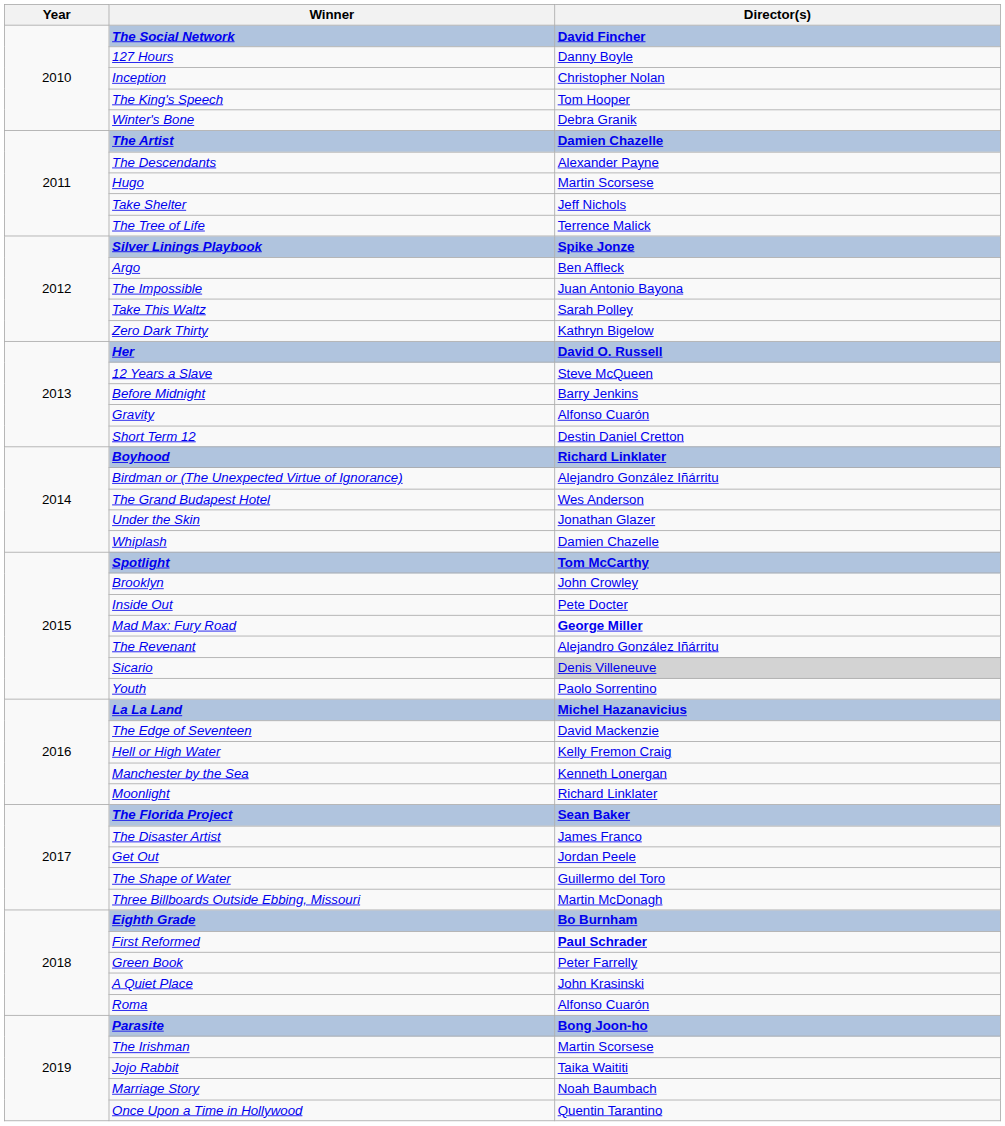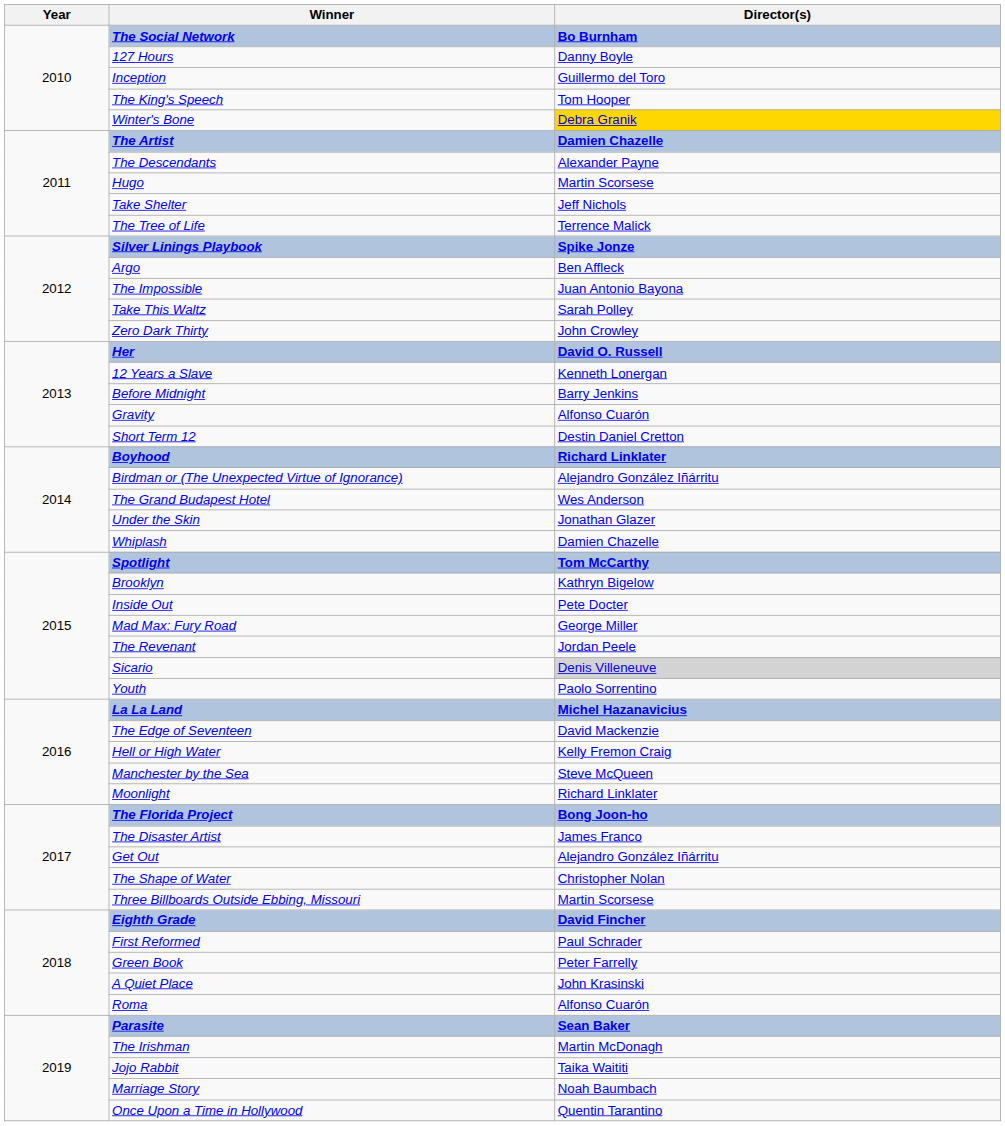 <table class="wikitable" width="95%" cellpadding="5">
 <tr>
 <th width="100"><strong>Year</strong></th>
 <th width="450"><strong>Winner</strong></th>
 <th width="450"><strong>Director(s)</strong></th>
 </tr>
 <tr>
 <td rowspan="5" style="text-align:center;">2010</td>
 <td style="background:#B0C4DE;"><strong><em><a href='#'>The Social Network</a></em></strong></td>
-<td style="background:#B0C4DE;"><strong><a href='#'>David Fincher</a></strong></td>
+<td style="background:#B0C4DE;"><strong><a href='#'>Bo Burnham</a></strong></td>
 </tr>
 <tr>
 <td><em><a href='#'>127 Hours</a></em></td>
 <td><a href='#'>Danny Boyle</a></td>
 </tr>
 <tr>
 <td><em><a href='#'>Inception</a></em></td>
-<td><a href='#'>Christopher Nolan</a></td>
+<td><a href='#'>Guillermo del Toro</a></td>
 </tr>
 <tr>
 <td><em><a href='#'>The King's Speech</a></em></td>
 <td><a href='#'>Tom Hooper</a></td>
 </tr>
 <tr>
 <td><em><a href='#'>Winter's Bone</a></em></td>
-<td><a href='#'>Debra Granik</a></td>
+<td style="background: gold;"><a href='#'>Debra Granik</a></td>
 </tr>
 <tr>
 <td rowspan="5" style="text-align:center;">2011</td>
 <td style="background:#B0C4DE;"><strong><em><a href='#'>The Artist</a></em></strong></td>
 <td style="background:#B0C4DE;"><strong><a href='#'>Damien Chazelle</a></strong></td>
 </tr>
 <tr>
 <td><em><a href='#'>The Descendants</a></em></td>
 <td><a href='#'>Alexander Payne</a></td>
 </tr>
 <tr>
 <td><em><a href='#'>Hugo</a></em></td>
 <td><a href='#'>Martin Scorsese</a></td>
 </tr>
 <tr>
 <td><em><a href='#'>Take Shelter</a></em></td>
 <td><a href='#'>Jeff Nichols</a></td>
 </tr>
 <tr>
 <td><em><a href='#'>The Tree of Life</a></em></td>
 <td><a href='#'>Terrence Malick</a></td>
 </tr>
 <tr>
 <td rowspan="5" style="text-align:center;">2012</td>
 <td style="background:#B0C4DE;"><strong><em><a href='#'>Silver Linings Playbook</a></em></strong></td>
 <td style="background:#B0C4DE;"><strong><a href='#'>Spike Jonze</a></strong></td>
 </tr>
 <tr>
 <td><em><a href='#'>Argo</a></em></td>
 <td><a href='#'>Ben Affleck</a></td>
 </tr>
 <tr>
 <td><em><a href='#'>The Impossible</a></em></td>
 <td><a href='#'>Juan Antonio Bayona</a></td>
 </tr>
 <tr>
 <td><em><a href='#'>Take This Waltz</a></em></td>
 <td><a href='#'>Sarah Polley</a></td>
 </tr>
 <tr>
 <td><em><a href='#'>Zero Dark Thirty</a></em></td>
-<td><a href='#'>Kathryn Bigelow</a></td>
+<td><a href='#'>John Crowley</a></td>
 </tr>
 <tr>
 <td rowspan="5" style="text-align:center;">2013</td>
 <td style="background:#B0C4DE;"><strong><em><a href='#'>Her</a></em></strong></td>
 <td style="background:#B0C4DE;"><strong><a href='#'>David O. Russell</a></strong></td>
 </tr>
 <tr>
 <td><em><a href='#'>12 Years a Slave</a></em></td>
-<td><a href='#'>Steve McQueen</a></td>
+<td><a href='#'>Kenneth Lonergan</a></td>
 </tr>
 <tr>
 <td><em><a href='#'>Before Midnight</a></em></td>
 <td><a href='#'>Barry Jenkins</a></td>
 </tr>
 <tr>
 <td><em><a href='#'>Gravity</a></em></td>
 <td><a href='#'>Alfonso Cuarón</a></td>
 </tr>
 <tr>
 <td><em><a href='#'>Short Term 12</a></em></td>
 <td><a href='#'>Destin Daniel Cretton</a></td>
 </tr>
 <tr>
 <td rowspan="5" style="text-align:center;">2014</td>
 <td style="background:#B0C4DE;"><strong><em><a href='#'>Boyhood</a></em></strong></td>
 <td style="background:#B0C4DE;"><strong><a href='#'>Richard Linklater</a></strong></td>
 </tr>
 <tr>
 <td><em><a href='#'>Birdman or (The Unexpected Virtue of Ignorance)</a></em></td>
 <td><a href='#'>Alejandro González Iñárritu</a></td>
 </tr>
 <tr>
 <td><em><a href='#'>The Grand Budapest Hotel</a></em></td>
 <td><a href='#'>Wes Anderson</a></td>
 </tr>
 <tr>
 <td><em><a href='#'>Under the Skin</a></em></td>
 <td><a href='#'>Jonathan Glazer</a></td>
 </tr>
 <tr>
 <td><em><a href='#'>Whiplash</a></em></td>
 <td><a href='#'>Damien Chazelle</a></td>
 </tr>
 <tr>
 <td rowspan="7" style="text-align:center;">2015</td>
 <td style="background:#B0C4DE;"><strong><em><a href='#'>Spotlight</a></em></strong></td>
 <td style="background:#B0C4DE;"><strong><a href='#'>Tom McCarthy</a></strong></td>
 </tr>
 <tr>
 <td><em><a href='#'>Brooklyn</a></em></td>
-<td><a href='#'>John Crowley</a></td>
+<td><a href='#'>Kathryn Bigelow</a></td>
 </tr>
 <tr>
 <td><em><a href='#'>Inside Out</a></em></td>
 <td><a href='#'>Pete Docter</a></td>
 </tr>
 <tr>
 <td><em><a href='#'>Mad Max: Fury Road</a></em></td>
-<td><strong><a href='#'>George Miller</a></strong></td>
+<td><a href='#'>George Miller</a></td>
 </tr>
 <tr>
 <td><em><a href='#'>The Revenant</a></em></td>
-<td><a href='#'>Alejandro González Iñárritu</a></td>
+<td><a href='#'>Jordan Peele</a></td>
 </tr>
 <tr>
 <td><em><a href='#'>Sicario</a></em></td>
 <td style="background: lightgrey;"><a href='#'>Denis Villeneuve</a></td>
 </tr>
 <tr>
 <td><em><a href='#'>Youth</a></em></td>
 <td><a href='#'>Paolo Sorrentino</a></td>
 </tr>
 <tr>
 <td rowspan="5" style="text-align:center;">2016</td>
 <td style="background:#B0C4DE;"><strong><em><a href='#'>La La Land</a></em></strong></td>
 <td style="background:#B0C4DE;"><strong><a href='#'>Michel Hazanavicius</a></strong></td>
 </tr>
 <tr>
 <td><em><a href='#'>The Edge of Seventeen</a></em></td>
 <td><a href='#'>David Mackenzie</a></td>
 </tr>
 <tr>
 <td><em><a href='#'>Hell or High Water</a></em></td>
 <td><a href='#'>Kelly Fremon Craig</a></td>
 </tr>
 <tr>
 <td><em><a href='#'>Manchester by the Sea</a></em></td>
-<td><a href='#'>Kenneth Lonergan</a></td>
+<td><a href='#'>Steve McQueen</a></td>
 </tr>
 <tr>
 <td><em><a href='#'>Moonlight</a></em></td>
 <td><a href='#'>Richard Linklater</a></td>
 </tr>
 <tr>
 <td rowspan="5" style="text-align:center;">2017</td>
 <td style="background:#B0C4DE;"><strong><em><a href='#'>The Florida Project</a></em></strong></td>
-<td style="background:#B0C4DE;"><strong><a href='#'>Sean Baker</a></strong></td>
+<td style="background:#B0C4DE;"><strong><a href='#'>Bong Joon-ho</a></strong></td>
 </tr>
 <tr>
 <td><em><a href='#'>The Disaster Artist</a></em></td>
 <td><a href='#'>James Franco</a></td>
 </tr>
 <tr>
 <td><em><a href='#'>Get Out</a></em></td>
-<td><a href='#'>Jordan Peele</a></td>
+<td><a href='#'>Alejandro González Iñárritu</a></td>
 </tr>
 <tr>
 <td><em><a href='#'>The Shape of Water</a></em></td>
-<td><a href='#'>Guillermo del Toro</a></td>
+<td><a href='#'>Christopher Nolan</a></td>
 </tr>
 <tr>
 <td><em><a href='#'>Three Billboards Outside Ebbing, Missouri</a></em></td>
-<td><a href='#'>Martin McDonagh</a></td>
+<td><a href='#'>Martin Scorsese</a></td>
 </tr>
 <tr>
 <td rowspan="5" style="text-align:center;">2018</td>
 <td style="background:#B0C4DE;"><strong><em><a href='#'>Eighth Grade</a></em></strong></td>
-<td style="background:#B0C4DE;"><strong><a href='#'>Bo Burnham</a></strong></td>
+<td style="background:#B0C4DE;"><strong><a href='#'>David Fincher</a></strong></td>
 </tr>
 <tr>
 <td><em><a href='#'>First Reformed</a></em></td>
-<td><strong><a href='#'>Paul Schrader</a></strong></td>
+<td><a href='#'>Paul Schrader</a></td>
 </tr>
 <tr>
 <td><em><a href='#'>Green Book</a></em></td>
 <td><a href='#'>Peter Farrelly</a></td>
 </tr>
 <tr>
 <td><em><a href='#'>A Quiet Place</a></em></td>
 <td><a href='#'>John Krasinski</a></td>
 </tr>
 <tr>
 <td><em><a href='#'>Roma</a></em></td>
 <td><a href='#'>Alfonso Cuarón</a></td>
 </tr>
 <tr>
 <td rowspan="5" style="text-align:center;">2019</td>
 <td style="background:#B0C4DE;"><strong><em><a href='#'>Parasite</a></em></strong></td>
-<td style="background:#B0C4DE;"><strong><a href='#'>Bong Joon-ho</a></strong></td>
+<td style="background:#B0C4DE;"><strong><a href='#'>Sean Baker</a></strong></td>
 </tr>
 <tr>
 <td><em><a href='#'>The Irishman</a></em></td>
-<td><a href='#'>Martin Scorsese</a></td>
+<td><a href='#'>Martin McDonagh</a></td>
 </tr>
 <tr>
 <td><em><a href='#'>Jojo Rabbit</a></em></td>
 <td><a href='#'>Taika Waititi</a></td>
 </tr>
 <tr>
 <td><em><a href='#'>Marriage Story</a></em></td>
 <td><a href='#'>Noah Baumbach</a></td>
 </tr>
 <tr>
 <td><em><a href='#'>Once Upon a Time in Hollywood</a></em></td>
 <td><a href='#'>Quentin Tarantino</a></td>
 </tr>
 </table>
